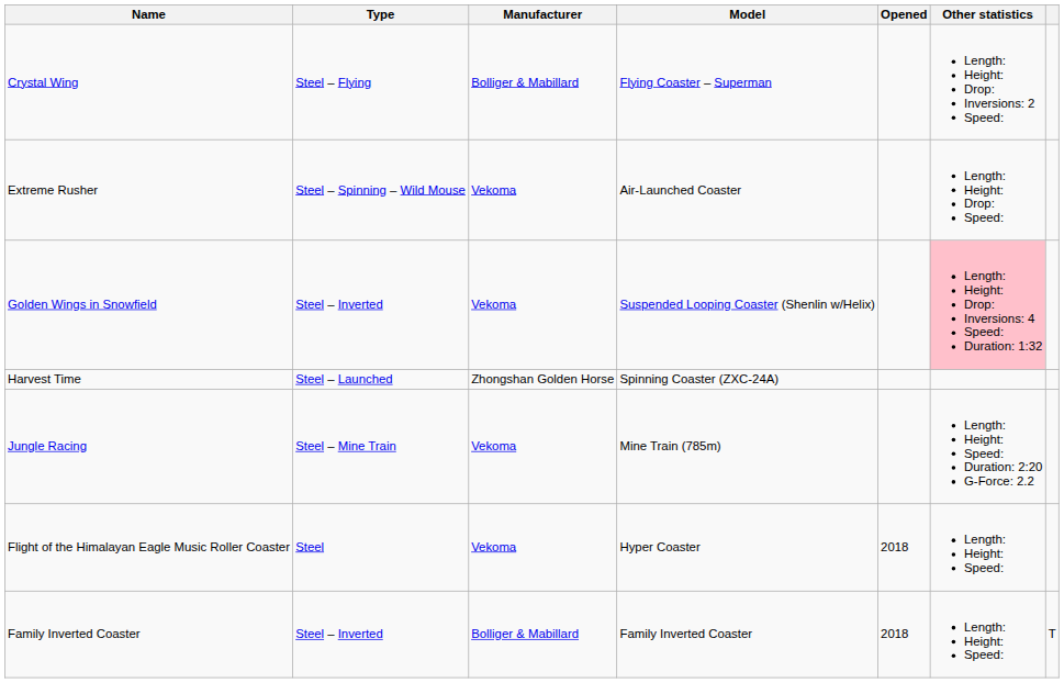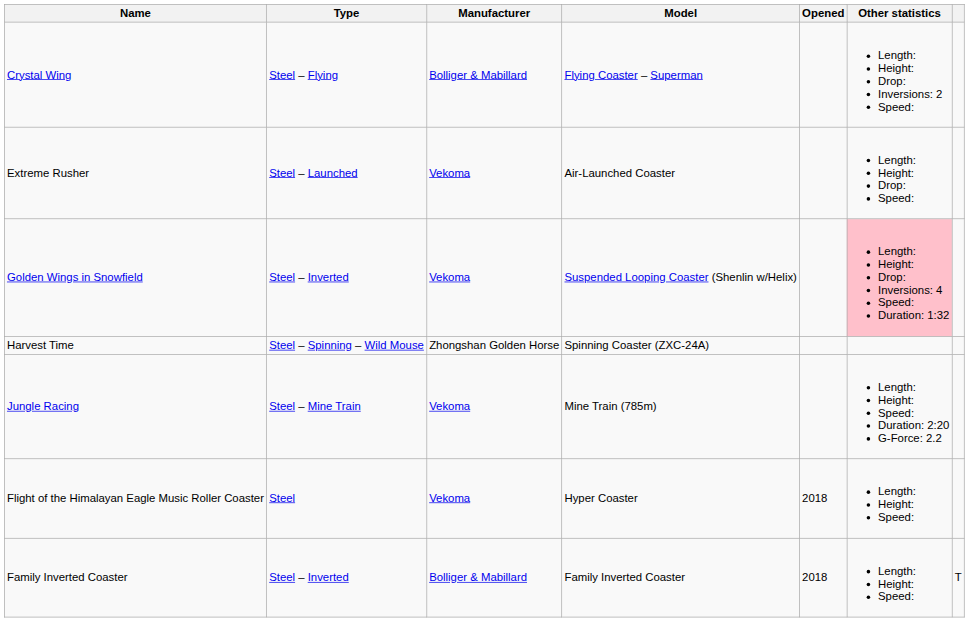 <table class="wikitable sortable">
 <tr>
 <th>Name</th>
 <th>Type</th>
 <th>Manufacturer</th>
 <th>Model</th>
 <th>Opened</th>
 <th class="unsortable">Other statistics</th>
 <th class="unsortable"></th>
 </tr>
 <tr>
 <td><a href='#'>Crystal Wing</a></td>
 <td><a href='#'>Steel</a> – <a href='#'>Flying</a></td>
 <td><a href='#'>Bolliger & Mabillard</a></td>
 <td><a href='#'>Flying Coaster</a> – <a href='#'>Superman</a></td>
 <td></td>
 <td><br><ul><li>Length: </li><li>Height: </li><li>Drop: </li><li>Inversions: 2</li><li>Speed: </li></ul></td>
 <td></td>
 </tr>
 <tr>
 <td>Extreme Rusher</td>
-<td><a href='#'>Steel</a> – <a href='#'>Spinning</a> – <a href='#'>Wild Mouse</a></td>
+<td><a href='#'>Steel</a> – <a href='#'>Launched</a></td>
 <td><a href='#'>Vekoma</a></td>
 <td>Air-Launched Coaster</td>
 <td></td>
 <td><br><ul><li>Length: </li><li>Height: </li><li>Drop: </li><li>Speed: </li></ul></td>
 <td></td>
 </tr>
 <tr>
 <td><a href='#'>Golden Wings in Snowfield</a></td>
 <td><a href='#'>Steel</a> – <a href='#'>Inverted</a></td>
 <td><a href='#'>Vekoma</a></td>
 <td><a href='#'>Suspended Looping Coaster</a> (Shenlin w/Helix)</td>
 <td></td>
 <td style="background: pink;"><br><ul><li>Length: </li><li>Height: </li><li>Drop: </li><li>Inversions: 4</li><li>Speed: </li><li>Duration: 1:32</li></ul></td>
 <td></td>
 </tr>
 <tr>
 <td>Harvest Time</td>
-<td><a href='#'>Steel</a> – <a href='#'>Launched</a></td>
+<td><a href='#'>Steel</a> – <a href='#'>Spinning</a> – <a href='#'>Wild Mouse</a></td>
 <td>Zhongshan Golden Horse</td>
 <td>Spinning Coaster (ZXC-24A)</td>
 <td></td>
 <td></td>
 <td></td>
 </tr>
 <tr>
 <td><a href='#'>Jungle Racing</a></td>
 <td><a href='#'>Steel</a> – <a href='#'>Mine Train</a></td>
 <td><a href='#'>Vekoma</a></td>
 <td>Mine Train (785m)</td>
 <td></td>
 <td><br><ul><li>Length: </li><li>Height: </li><li>Speed: </li><li>Duration: 2:20</li><li>G-Force: 2.2</li></ul></td>
 <td></td>
 </tr>
 <tr>
 <td>Flight of the Himalayan Eagle Music Roller Coaster</td>
 <td><a href='#'>Steel</a></td>
 <td><a href='#'>Vekoma</a></td>
 <td>Hyper Coaster</td>
 <td>2018</td>
 <td><br><ul><li>Length: </li><li>Height: </li><li>Speed: </li></ul></td>
 <td></td>
 </tr>
 <tr>
 <td>Family Inverted Coaster</td>
 <td><a href='#'>Steel</a> – <a href='#'>Inverted</a></td>
 <td><a href='#'>Bolliger & Mabillard</a></td>
 <td>Family Inverted Coaster</td>
 <td>2018</td>
 <td><br><ul><li>Length: </li><li>Height: </li><li>Speed: </li></ul></td>
 <td>T</td>
 </tr>
 </table>
